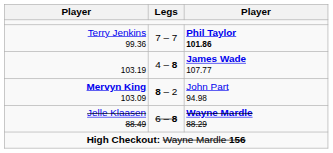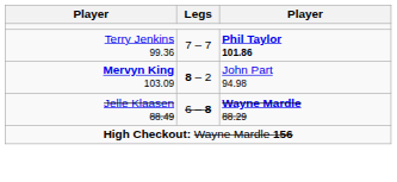 <table class=wikitable style="text-align:center">
 <tr>
 <th width=225>Player</th>
 <th width=50>Legs</th>
 <th width=225>Player</th>
 </tr>
 <tr align=center>
 <td colspan="3"></td>
 </tr>
 <tr align=left>
 <td align=right><a href='#'>Terry Jenkins</a>  <br><small><span>99.36</span></small></td>
 <td align=center>7 – 7</td>
 <td><strong> <a href='#'>Phil Taylor</a> <br><small><span>101.86</span></small></strong></td>
 </tr>
 <tr align=left>
-<td align=right> <br><small><span>103.19</span></small></td>
-<td align=center>4 – <strong>8</strong></td>
-<td> <strong><a href='#'>James Wade</a></strong> <br><small><span>107.77</span></small></td>
-</tr>
-<tr align=left>
 <td align=right><strong><a href='#'>Mervyn King</a></strong>  <br><small><span>103.09</span></small></td>
 <td align=center><strong>8</strong> – 2</td>
 <td> <a href='#'>John Part</a> <br><small><span>94.98</span></small></td>
 </tr>
 <tr align=left>
 <td align=right><s><a href='#'>Jelle Klaasen</a></s>  <br><small><span><s>88.49</s></span></small></td>
 <td align=center><s>6 – <strong>8</strong></s></td>
 <td> <s><strong><a href='#'>Wayne Mardle</a></strong></s> <br><small><span><s>88.29</s></span></small></td>
 </tr>
 <tr align=center>
 <td colspan="3"><strong>High Checkout:</strong> <s>Wayne Mardle <strong>156</strong></s></td>
 </tr>
 </table>
